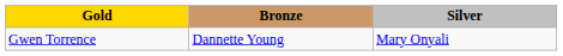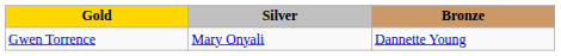 <table class="wikitable" style="text-align:left">
 <tr align="center">
 <td width=200 bgcolor=gold><strong>Gold</strong></td>
+<td width=200 bgcolor=silver><strong>Silver</strong></td>
 <td width=200 bgcolor=CC9966><strong>Bronze</strong></td>
-<td width=200 bgcolor=silver><strong>Silver</strong></td>
 </tr>
 <tr>
 <td><a href='#'>Gwen Torrence</a><br><em></em></td>
+<td><a href='#'>Mary Onyali</a><br><em></em></td>
 <td><a href='#'>Dannette Young</a><br><em></em></td>
-<td><a href='#'>Mary Onyali</a><br><em></em></td>
 </tr>
 </table>
